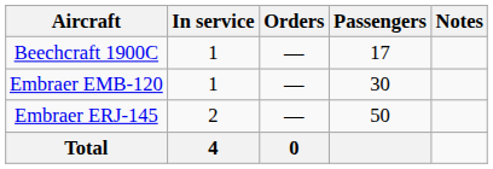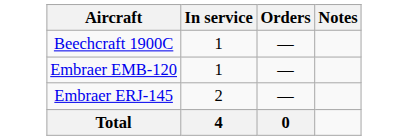 <table class="wikitable" style="margin:1em auto; text-align:center;">
 <tr>
 <th>Aircraft</th>
 <th>In service</th>
 <th>Orders</th>
-<th>Passengers</th>
 <th>Notes</th>
 </tr>
 <tr>
 <td><a href='#'>Beechcraft 1900C</a></td>
 <td>1</td>
 <td>—</td>
-<td>17</td>
 <td></td>
 </tr>
 <tr>
 <td><a href='#'>Embraer EMB-120</a></td>
 <td>1</td>
 <td>—</td>
-<td>30</td>
 <td></td>
 </tr>
 <tr>
 <td><a href='#'>Embraer ERJ-145</a></td>
 <td>2</td>
 <td>—</td>
-<td>50</td>
 <td></td>
 </tr>
 <tr>
 <th>Total</th>
 <th>4</th>
 <th>0</th>
-<th colspan=“2”></th>
 <td></td>
 </tr>
 </table>
